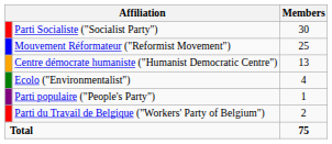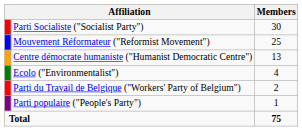 <table class="wikitable">
 <tr>
 <th colspan="2">Affiliation</th>
 <th>Members</th>
 </tr>
 <tr>
 <td bgcolor="red"> </td>
 <td><a href='#'>Parti Socialiste</a> ("Socialist Party")</td>
 <td align="center">30</td>
 </tr>
 <tr>
 <td bgcolor="blue"> </td>
 <td><a href='#'>Mouvement Réformateur</a> ("Reformist Movement")</td>
 <td align="center">25</td>
 </tr>
 <tr>
 <td bgcolor="orange"> </td>
 <td><a href='#'>Centre démocrate humaniste</a> ("Humanist Democratic Centre")</td>
 <td align="center">13</td>
 </tr>
 <tr>
 <td bgcolor="green"> </td>
 <td><a href='#'>Ecolo</a> ("Environmentalist")</td>
 <td align="center">4</td>
 </tr>
 <tr>
+<td bgcolor="red"> </td>
+<td><a href='#'>Parti du Travail de Belgique</a> ("Workers' Party of Belgium")</td>
+<td align="center">2</td>
+</tr>
+<tr>
 <td bgcolor="purple"> </td>
 <td><a href='#'>Parti populaire</a> ("People's Party")</td>
 <td align="center">1</td>
-</tr>
-<tr>
-<td bgcolor="red"> </td>
-<td><a href='#'>Parti du Travail de Belgique</a> ("Workers' Party of Belgium")</td>
-<td align="center">2</td>
 </tr>
 <tr>
 <td colspan=2 rowspan="1"> <strong>Total</strong><br></td>
 <td align="center"><strong>75</strong></td>
 </tr>
 </table>
